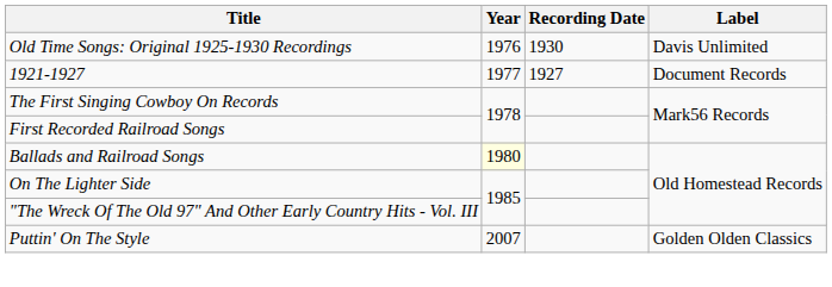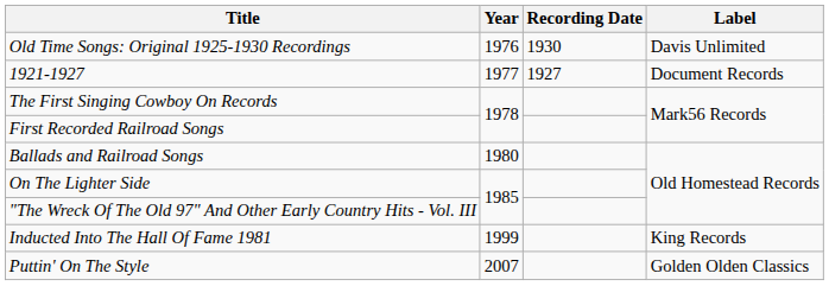 <table class="wikitable">
 <tr>
 <th>Title</th>
 <th>Year</th>
 <th>Recording Date</th>
 <th>Label</th>
 </tr>
 <tr>
 <td><em>Old Time Songs: Original 1925-1930 Recordings</em></td>
 <td>1976</td>
 <td>1930</td>
 <td>Davis Unlimited</td>
 </tr>
 <tr>
 <td><em>1921-1927</em></td>
 <td>1977</td>
 <td>1927</td>
 <td>Document Records</td>
 </tr>
 <tr>
 <td><em>The First Singing Cowboy On Records</em></td>
 <td rowspan="2">1978</td>
 <td></td>
 <td rowspan="2">Mark56 Records</td>
 </tr>
 <tr>
 <td><em>First Recorded Railroad Songs</em></td>
 <td></td>
 </tr>
 <tr>
 <td><em>Ballads and Railroad Songs</em></td>
-<td style="background: lightyellow;">1980</td>
+<td>1980</td>
 <td></td>
 <td rowspan="3">Old Homestead Records</td>
 </tr>
 <tr>
 <td><em>On The Lighter Side</em></td>
 <td rowspan="2">1985</td>
 <td></td>
 </tr>
 <tr>
 <td><em>"The Wreck Of The Old 97" And Other Early Country Hits - Vol. III</em></td>
 <td></td>
 </tr>
 <tr>
+<td><em>Inducted Into The Hall Of Fame 1981</em></td>
+<td>1999</td>
+<td></td>
+<td>King Records</td>
+</tr>
+<tr>
 <td><em>Puttin' On The Style</em></td>
 <td>2007</td>
 <td></td>
 <td>Golden Olden Classics</td>
 </tr>
 </table>
